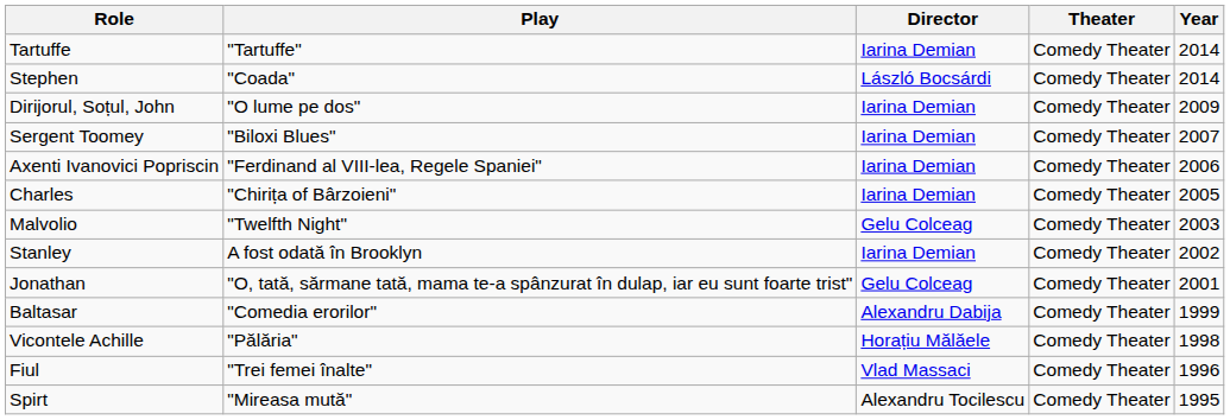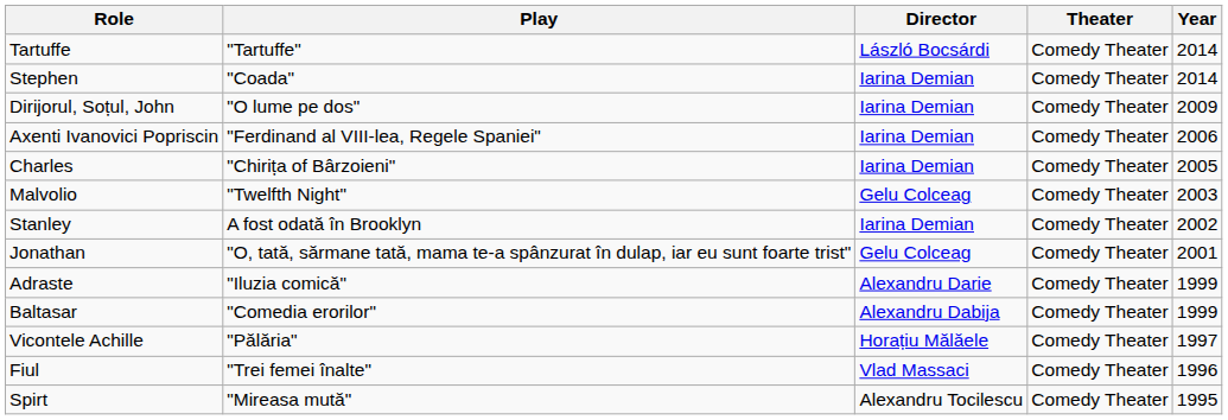 <table class="wikitable sortable">
 <tr>
 <th>Role</th>
 <th>Play</th>
 <th>Director</th>
 <th>Theater</th>
 <th>Year</th>
 </tr>
 <tr>
 <td>Tartuffe</td>
 <td>"Tartuffe"</td>
-<td><a href='#'>Iarina Demian</a></td>
+<td><a href='#'>László Bocsárdi</a></td>
 <td>Comedy Theater</td>
 <td>2014</td>
 </tr>
 <tr>
 <td>Stephen</td>
 <td>"Coada"</td>
-<td><a href='#'>László Bocsárdi</a></td>
+<td><a href='#'>Iarina Demian</a></td>
 <td>Comedy Theater</td>
 <td>2014</td>
 </tr>
 <tr>
 <td>Dirijorul, Soțul, John</td>
 <td>"O lume pe dos"</td>
 <td><a href='#'>Iarina Demian</a></td>
 <td>Comedy Theater</td>
 <td>2009</td>
-</tr>
-<tr>
-<td>Sergent Toomey</td>
-<td>"Biloxi Blues"</td>
-<td><a href='#'>Iarina Demian</a></td>
-<td>Comedy Theater</td>
-<td>2007</td>
 </tr>
 <tr>
 <td>Axenti Ivanovici Popriscin</td>
 <td>"Ferdinand al VIII-lea, Regele Spaniei"</td>
 <td><a href='#'>Iarina Demian</a></td>
 <td>Comedy Theater</td>
 <td>2006</td>
 </tr>
 <tr>
 <td>Charles</td>
 <td>"Chirița of Bârzoieni"</td>
 <td><a href='#'>Iarina Demian</a></td>
 <td>Comedy Theater</td>
 <td>2005</td>
 </tr>
 <tr>
 <td>Malvolio</td>
 <td>"Twelfth Night"</td>
 <td><a href='#'>Gelu Colceag</a></td>
 <td>Comedy Theater</td>
 <td>2003</td>
 </tr>
 <tr>
 <td>Stanley</td>
 <td>A fost odată în Brooklyn</td>
 <td><a href='#'>Iarina Demian</a></td>
 <td>Comedy Theater</td>
 <td>2002</td>
 </tr>
 <tr>
 <td>Jonathan</td>
 <td>"O, tată, sărmane tată, mama te-a spânzurat în dulap, iar eu sunt foarte trist"</td>
 <td><a href='#'>Gelu Colceag</a></td>
 <td>Comedy Theater</td>
 <td>2001</td>
 </tr>
 <tr>
+<td>Adraste</td>
+<td>"Iluzia comică"</td>
+<td><a href='#'>Alexandru Darie</a></td>
+<td>Comedy Theater</td>
+<td>1999</td>
+</tr>
+<tr>
 <td>Baltasar</td>
 <td>"Comedia erorilor"</td>
 <td><a href='#'>Alexandru Dabija</a></td>
 <td>Comedy Theater</td>
 <td>1999</td>
 </tr>
 <tr>
 <td>Vicontele Achille</td>
 <td>"Pălăria"</td>
 <td><a href='#'>Horațiu Mălăele</a></td>
 <td>Comedy Theater</td>
-<td>1998</td>
+<td>1997</td>
 </tr>
 <tr>
 <td>Fiul</td>
 <td>"Trei femei înalte"</td>
 <td><a href='#'>Vlad Massaci</a></td>
 <td>Comedy Theater</td>
 <td>1996</td>
 </tr>
 <tr>
 <td>Spirt</td>
 <td>"Mireasa mută"</td>
 <td>Alexandru Tocilescu</td>
 <td>Comedy Theater</td>
 <td>1995</td>
 </tr>
 </table>
